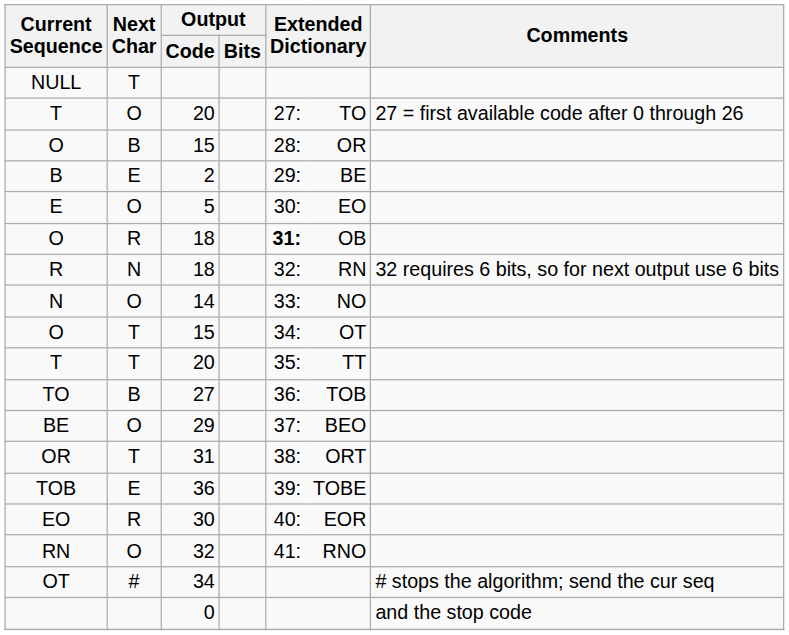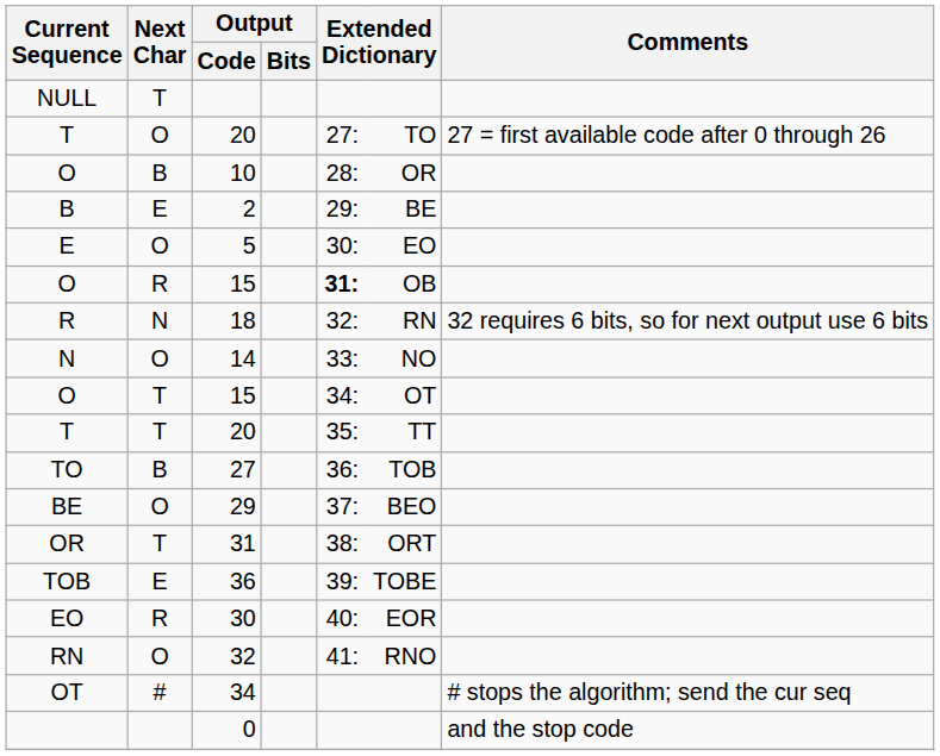 <table class="wikitable" style="text-align: right; margin-left: auto; margin-right: auto;">
 <tr>
 <th scope="col" width="6em" rowspan="2">Current Sequence</th>
 <th scope="col" width="4em" rowspan="2">Next Char</th>
 <th colspan="2">Output</th>
 <th scope="col" width="7em" rowspan="2" colspan="2">Extended Dictionary</th>
 <th rowspan="2">Comments</th>
 </tr>
 <tr>
 <th>Code</th>
 <th>Bits</th>
 </tr>
 <tr>
 <td style="text-align: center;">NULL</td>
 <td style="text-align: center;">T</td>
 <td></td>
 <td></td>
 <td style="border-right: none;"></td>
 <td style="border-left: none;"></td>
 <td></td>
 </tr>
 <tr>
 <td style="text-align: center;">T</td>
 <td style="text-align: center;">O</td>
 <td>20</td>
 <td></td>
 <td style="border-right: none;">27:</td>
 <td style="border-left: none;">TO</td>
 <td style="text-align: left;">27 = first available code after 0 through 26</td>
 </tr>
 <tr>
 <td style="text-align: center;">O</td>
 <td style="text-align: center;">B</td>
-<td>15</td>
+<td>10</td>
 <td></td>
 <td style="border-right: none;">28:</td>
 <td style="border-left: none;">OR</td>
 <td></td>
 </tr>
 <tr>
 <td style="text-align: center;">B</td>
 <td style="text-align: center;">E</td>
 <td>2</td>
 <td></td>
 <td style="border-right: none;">29:</td>
 <td style="border-left: none;">BE</td>
 <td></td>
 </tr>
 <tr>
 <td style="text-align: center;">E</td>
 <td style="text-align: center;">O</td>
 <td>5</td>
 <td></td>
 <td style="border-right: none;">30:</td>
 <td style="border-left: none;">EO</td>
 <td></td>
 </tr>
 <tr>
 <td style="text-align: center;">O</td>
 <td style="text-align: center;">R</td>
-<td>18</td>
+<td>15</td>
 <td></td>
 <td style="border-right: none;"><strong>31:</strong></td>
 <td style="border-left: none;">OB</td>
 <td></td>
 </tr>
 <tr>
 <td style="text-align: center;">R</td>
 <td style="text-align: center;">N</td>
 <td>18</td>
 <td></td>
 <td style="border-right: none;">32:</td>
 <td style="border-left: none;">RN</td>
 <td style="text-align: left;">32 requires 6 bits, so for next output use 6 bits</td>
 </tr>
 <tr>
 <td style="text-align: center;">N</td>
 <td style="text-align: center;">O</td>
 <td>14</td>
 <td></td>
 <td style="border-right: none;">33:</td>
 <td style="border-left: none;">NO</td>
 <td></td>
 </tr>
 <tr>
 <td style="text-align: center;">O</td>
 <td style="text-align: center;">T</td>
 <td>15</td>
 <td></td>
 <td style="border-right: none;">34:</td>
 <td style="border-left: none;">OT</td>
 <td></td>
 </tr>
 <tr>
 <td style="text-align: center;">T</td>
 <td style="text-align: center;">T</td>
 <td>20</td>
 <td></td>
 <td style="border-right: none;">35:</td>
 <td style="border-left: none;">TT</td>
 <td></td>
 </tr>
 <tr>
 <td style="text-align: center;">TO</td>
 <td style="text-align: center;">B</td>
 <td>27</td>
 <td></td>
 <td style="border-right: none;">36:</td>
 <td style="border-left: none;">TOB</td>
 <td></td>
 </tr>
 <tr>
 <td style="text-align: center;">BE</td>
 <td style="text-align: center;">O</td>
 <td>29</td>
 <td></td>
 <td style="border-right: none;">37:</td>
 <td style="border-left: none;">BEO</td>
 <td></td>
 </tr>
 <tr>
 <td style="text-align: center;">OR</td>
 <td style="text-align: center;">T</td>
 <td>31</td>
 <td></td>
 <td style="border-right: none;">38:</td>
 <td style="border-left: none;">ORT</td>
 <td></td>
 </tr>
 <tr>
 <td style="text-align: center;">TOB</td>
 <td style="text-align: center;">E</td>
 <td>36</td>
 <td></td>
 <td style="border-right: none;">39:</td>
 <td style="border-left: none;">TOBE</td>
 <td></td>
 </tr>
 <tr>
 <td style="text-align: center;">EO</td>
 <td style="text-align: center;">R</td>
 <td>30</td>
 <td></td>
 <td style="border-right: none;">40:</td>
 <td style="border-left: none;">EOR</td>
 <td></td>
 </tr>
 <tr>
 <td style="text-align: center;">RN</td>
 <td style="text-align: center;">O</td>
 <td>32</td>
 <td></td>
 <td style="border-right: none;">41:</td>
 <td style="border-left: none;">RNO</td>
 <td></td>
 </tr>
 <tr>
 <td style="text-align: center;">OT</td>
 <td style="text-align: center;">#</td>
 <td>34</td>
 <td></td>
 <td style="border-right: none;"></td>
 <td style="border-left: none;"></td>
 <td style="text-align: left;"># stops the algorithm; send the cur seq</td>
 </tr>
 <tr>
 <td></td>
 <td></td>
 <td>0</td>
 <td></td>
 <td style="border-right: none;"></td>
 <td style="border-left: none;"></td>
 <td style="text-align: left;">and the stop code</td>
 </tr>
 <tr>
 </tr>
 </table>
